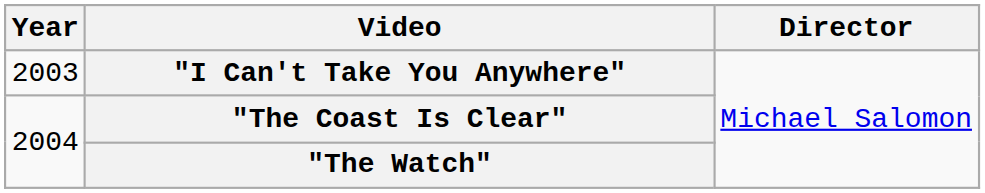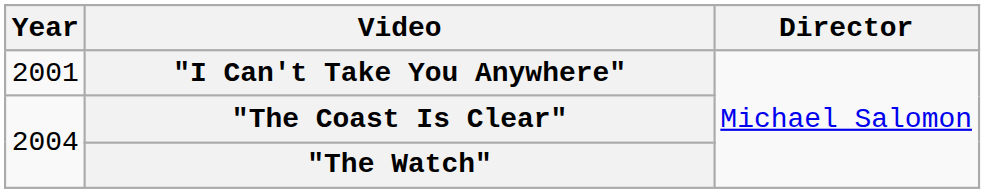 <table class="wikitable plainrowheaders">
 <tr>
 <th>Year</th>
 <th style="width:22em;">Video</th>
 <th>Director</th>
 </tr>
 <tr>
-<td>2003</td>
+<td>2001</td>
 <th scope="row">"I Can't Take You Anywhere"</th>
 <td rowspan="3"><a href='#'>Michael Salomon</a></td>
 </tr>
 <tr>
 <td rowspan="2">2004</td>
 <th scope="row">"The Coast Is Clear"</th>
 </tr>
 <tr>
 <th scope="row">"The Watch"</th>
 </tr>
 </table>
